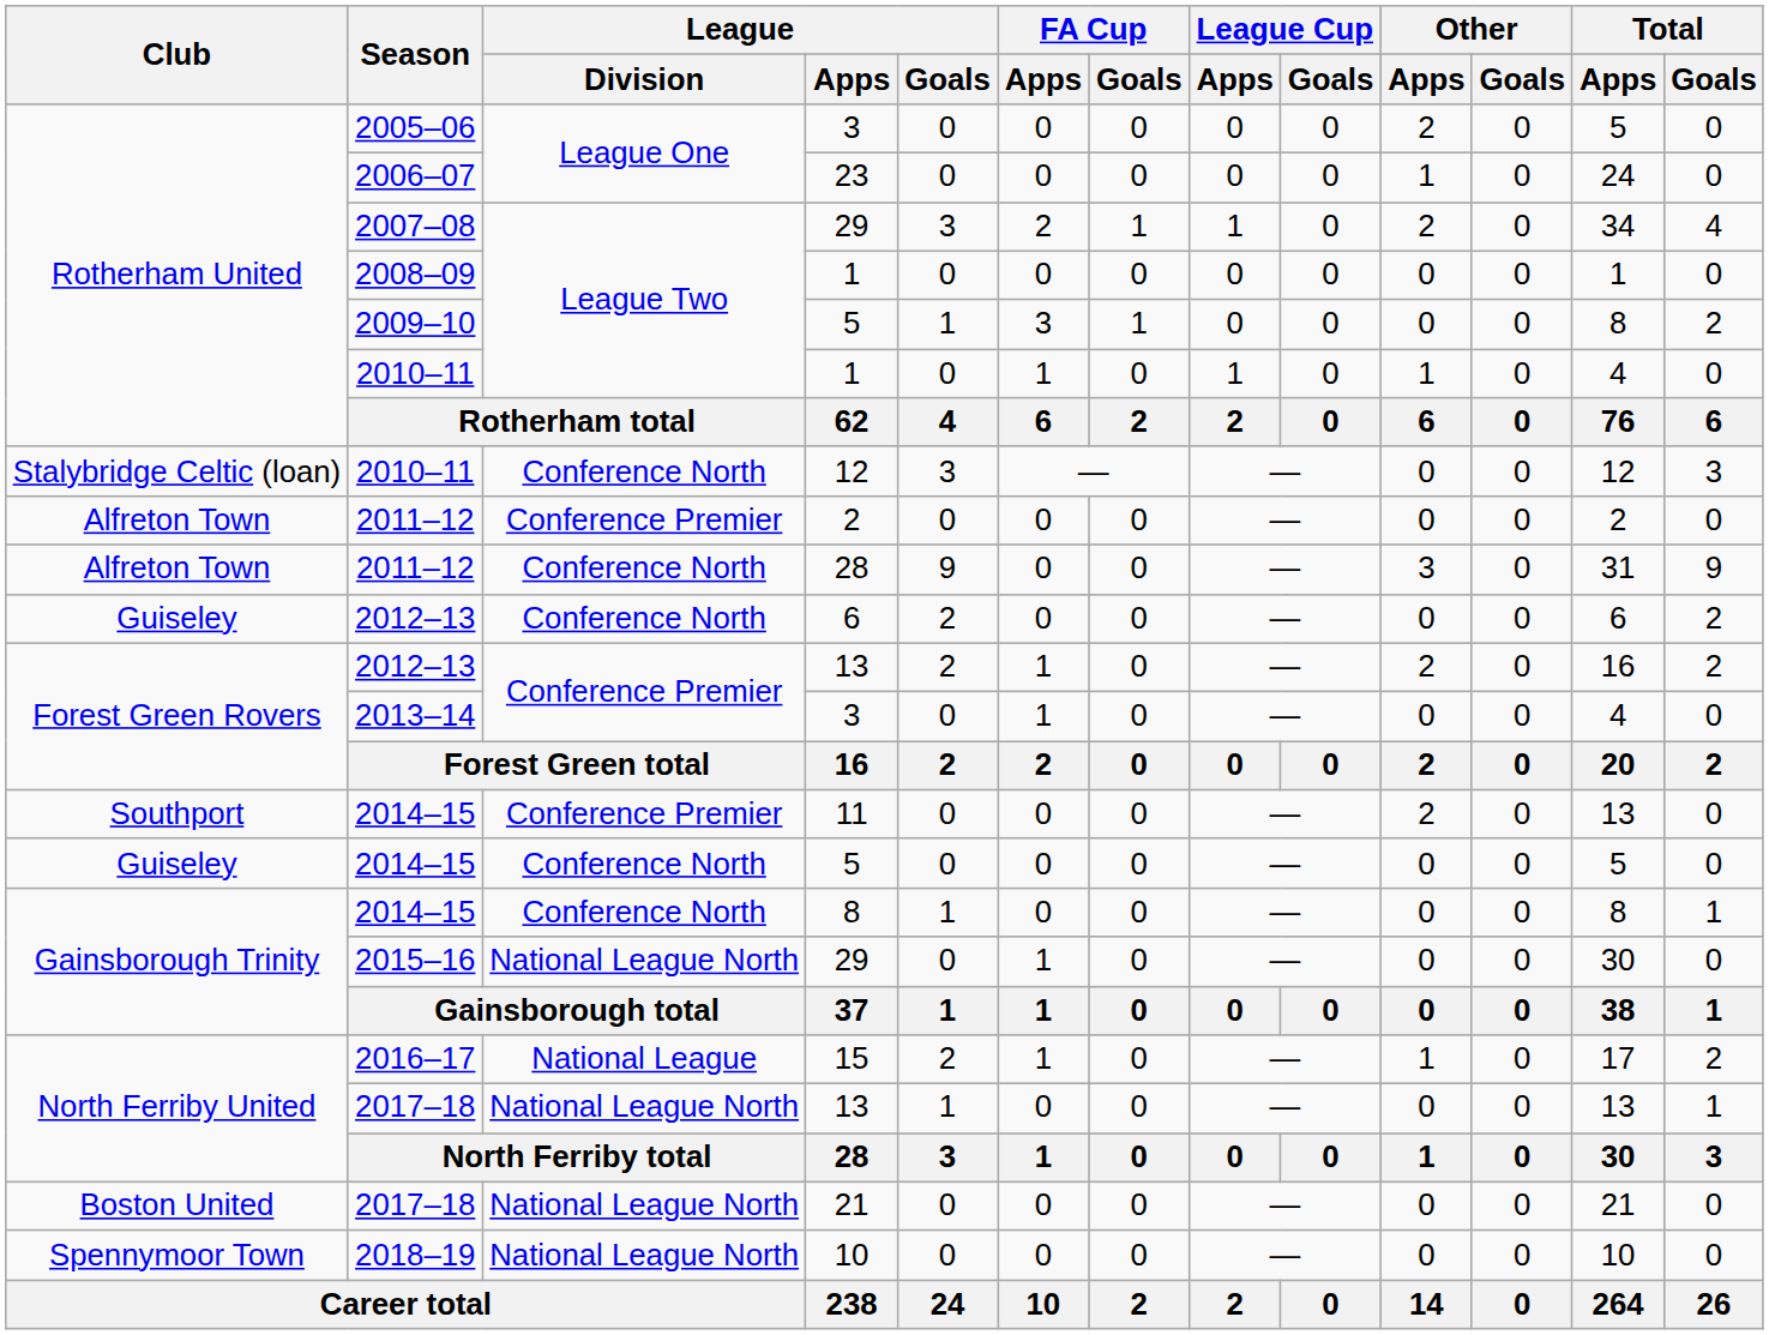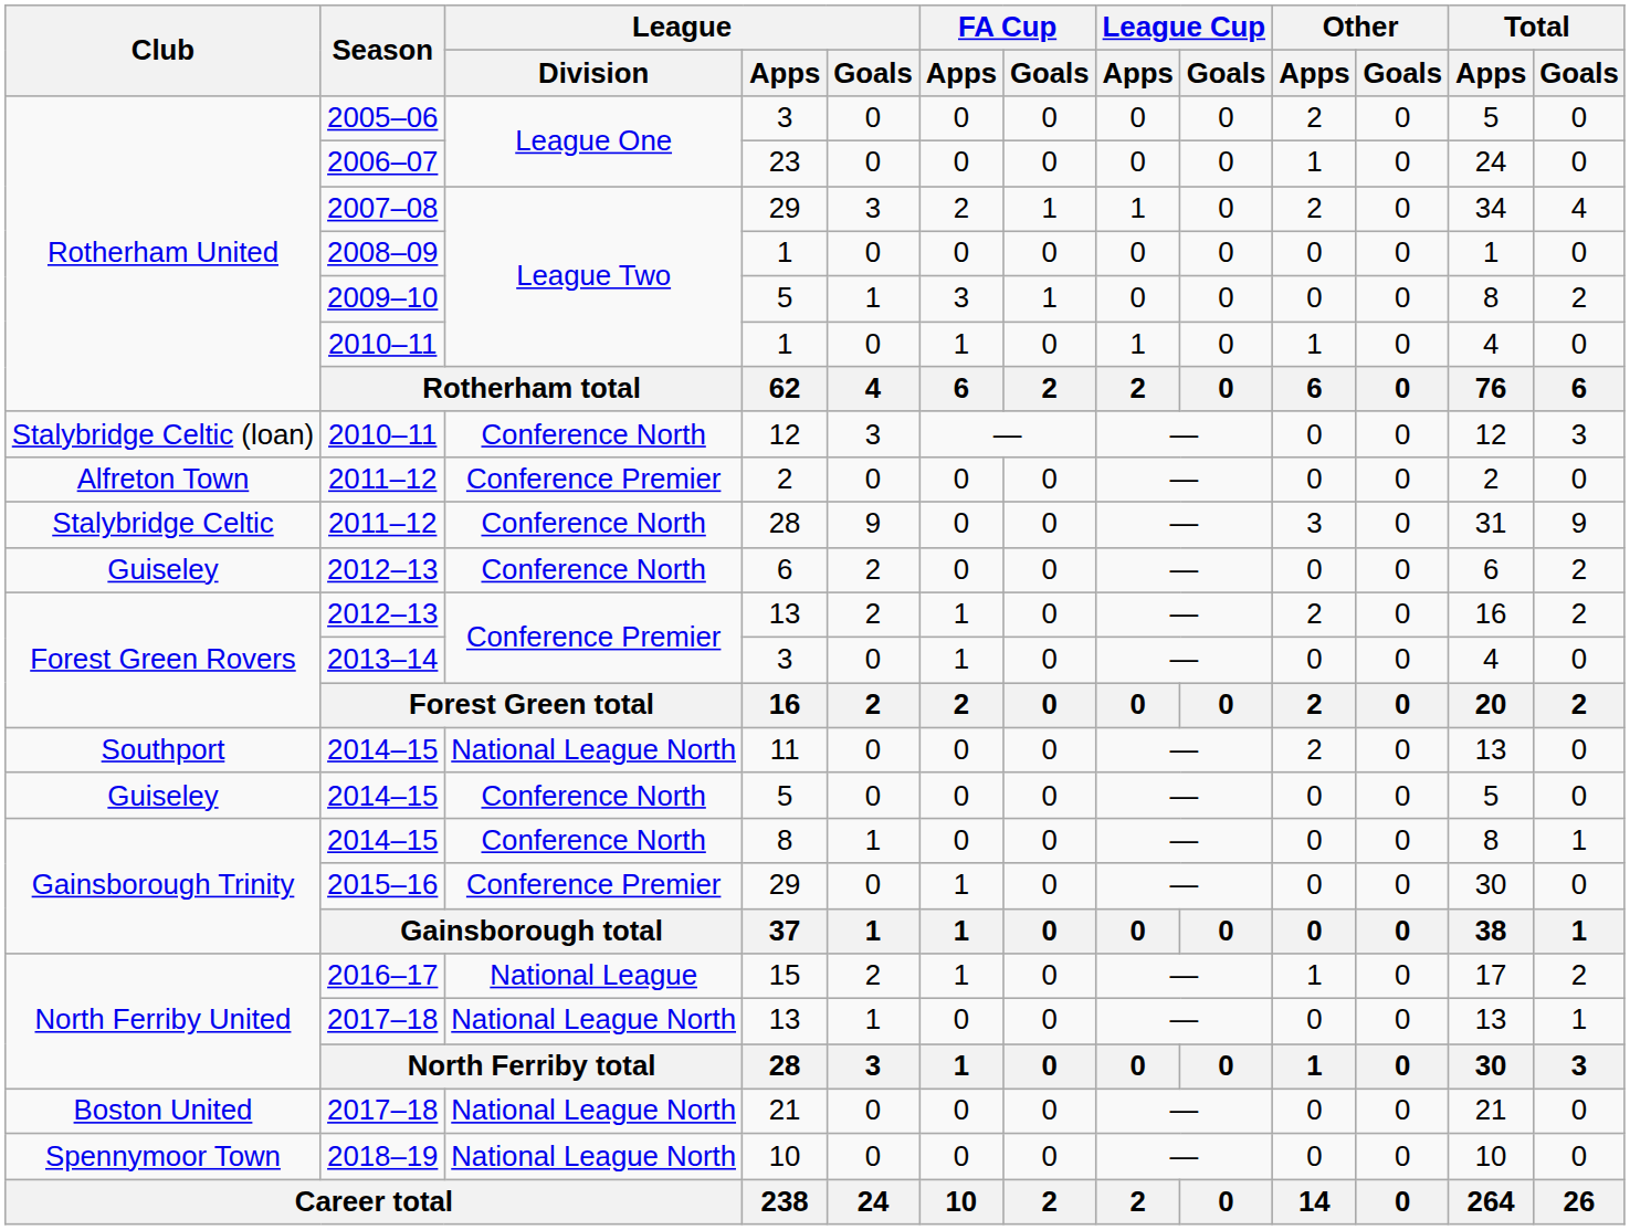 <table class="wikitable" style="text-align: center">
 <tr>
 <th rowspan="2">Club</th>
 <th rowspan="2">Season</th>
 <th colspan="3">League</th>
 <th colspan="2"><a href='#'>FA Cup</a></th>
 <th colspan="2"><a href='#'>League Cup</a></th>
 <th colspan="2">Other</th>
 <th colspan="2">Total</th>
 </tr>
 <tr>
 <th>Division</th>
 <th>Apps</th>
 <th>Goals</th>
 <th>Apps</th>
 <th>Goals</th>
 <th>Apps</th>
 <th>Goals</th>
 <th>Apps</th>
 <th>Goals</th>
 <th>Apps</th>
 <th>Goals</th>
 </tr>
 <tr>
 <td rowspan="7"><a href='#'>Rotherham United</a></td>
 <td><a href='#'>2005–06</a></td>
 <td rowspan="2"><a href='#'>League One</a></td>
 <td>3</td>
 <td>0</td>
 <td>0</td>
 <td>0</td>
 <td>0</td>
 <td>0</td>
 <td>2</td>
 <td>0</td>
 <td>5</td>
 <td>0</td>
 </tr>
 <tr>
 <td><a href='#'>2006–07</a></td>
 <td>23</td>
 <td>0</td>
 <td>0</td>
 <td>0</td>
 <td>0</td>
 <td>0</td>
 <td>1</td>
 <td>0</td>
 <td>24</td>
 <td>0</td>
 </tr>
 <tr>
 <td><a href='#'>2007–08</a></td>
 <td rowspan="4"><a href='#'>League Two</a></td>
 <td>29</td>
 <td>3</td>
 <td>2</td>
 <td>1</td>
 <td>1</td>
 <td>0</td>
 <td>2</td>
 <td>0</td>
 <td>34</td>
 <td>4</td>
 </tr>
 <tr>
 <td><a href='#'>2008–09</a></td>
 <td>1</td>
 <td>0</td>
 <td>0</td>
 <td>0</td>
 <td>0</td>
 <td>0</td>
 <td>0</td>
 <td>0</td>
 <td>1</td>
 <td>0</td>
 </tr>
 <tr>
 <td><a href='#'>2009–10</a></td>
 <td>5</td>
 <td>1</td>
 <td>3</td>
 <td>1</td>
 <td>0</td>
 <td>0</td>
 <td>0</td>
 <td>0</td>
 <td>8</td>
 <td>2</td>
 </tr>
 <tr>
 <td><a href='#'>2010–11</a></td>
 <td>1</td>
 <td>0</td>
 <td>1</td>
 <td>0</td>
 <td>1</td>
 <td>0</td>
 <td>1</td>
 <td>0</td>
 <td>4</td>
 <td>0</td>
 </tr>
 <tr>
 <th colspan="2">Rotherham total</th>
 <th>62</th>
 <th>4</th>
 <th>6</th>
 <th>2</th>
 <th>2</th>
 <th>0</th>
 <th>6</th>
 <th>0</th>
 <th>76</th>
 <th>6</th>
 </tr>
 <tr>
 <td><a href='#'>Stalybridge Celtic</a> (loan)</td>
 <td><a href='#'>2010–11</a></td>
 <td><a href='#'>Conference North</a></td>
 <td>12</td>
 <td>3</td>
 <td colspan="2">—</td>
 <td colspan="2">—</td>
 <td>0</td>
 <td>0</td>
 <td>12</td>
 <td>3</td>
 </tr>
 <tr>
 <td><a href='#'>Alfreton Town</a></td>
 <td><a href='#'>2011–12</a></td>
 <td><a href='#'>Conference Premier</a></td>
 <td>2</td>
 <td>0</td>
 <td>0</td>
 <td>0</td>
 <td colspan="2">—</td>
 <td>0</td>
 <td>0</td>
 <td>2</td>
 <td>0</td>
 </tr>
 <tr>
-<td><a href='#'>Alfreton Town</a></td>
+<td><a href='#'>Stalybridge Celtic</a></td>
 <td><a href='#'>2011–12</a></td>
 <td><a href='#'>Conference North</a></td>
 <td>28</td>
 <td>9</td>
 <td>0</td>
 <td>0</td>
 <td colspan="2">—</td>
 <td>3</td>
 <td>0</td>
 <td>31</td>
 <td>9</td>
 </tr>
 <tr>
 <td><a href='#'>Guiseley</a></td>
 <td><a href='#'>2012–13</a></td>
 <td><a href='#'>Conference North</a></td>
 <td>6</td>
 <td>2</td>
 <td>0</td>
 <td>0</td>
 <td colspan="2">—</td>
 <td>0</td>
 <td>0</td>
 <td>6</td>
 <td>2</td>
 </tr>
 <tr>
 <td rowspan="3"><a href='#'>Forest Green Rovers</a></td>
 <td><a href='#'>2012–13</a></td>
 <td rowspan="2"><a href='#'>Conference Premier</a></td>
 <td>13</td>
 <td>2</td>
 <td>1</td>
 <td>0</td>
 <td colspan="2">—</td>
 <td>2</td>
 <td>0</td>
 <td>16</td>
 <td>2</td>
 </tr>
 <tr>
 <td><a href='#'>2013–14</a></td>
 <td>3</td>
 <td>0</td>
 <td>1</td>
 <td>0</td>
 <td colspan="2">—</td>
 <td>0</td>
 <td>0</td>
 <td>4</td>
 <td>0</td>
 </tr>
 <tr>
 <th colspan="2">Forest Green total</th>
 <th>16</th>
 <th>2</th>
 <th>2</th>
 <th>0</th>
 <th>0</th>
 <th>0</th>
 <th>2</th>
 <th>0</th>
 <th>20</th>
 <th>2</th>
 </tr>
 <tr>
 <td><a href='#'>Southport</a></td>
 <td><a href='#'>2014–15</a></td>
-<td><a href='#'>Conference Premier</a></td>
+<td><a href='#'>National League North</a></td>
 <td>11</td>
 <td>0</td>
 <td>0</td>
 <td>0</td>
 <td colspan="2">—</td>
 <td>2</td>
 <td>0</td>
 <td>13</td>
 <td>0</td>
 </tr>
 <tr>
 <td><a href='#'>Guiseley</a></td>
 <td><a href='#'>2014–15</a></td>
 <td><a href='#'>Conference North</a></td>
 <td>5</td>
 <td>0</td>
 <td>0</td>
 <td>0</td>
 <td colspan="2">—</td>
 <td>0</td>
 <td>0</td>
 <td>5</td>
 <td>0</td>
 </tr>
 <tr>
 <td rowspan="3"><a href='#'>Gainsborough Trinity</a></td>
 <td><a href='#'>2014–15</a></td>
 <td><a href='#'>Conference North</a></td>
 <td>8</td>
 <td>1</td>
 <td>0</td>
 <td>0</td>
 <td colspan="2">—</td>
 <td>0</td>
 <td>0</td>
 <td>8</td>
 <td>1</td>
 </tr>
 <tr>
 <td><a href='#'>2015–16</a></td>
-<td><a href='#'>National League North</a></td>
+<td><a href='#'>Conference Premier</a></td>
 <td>29</td>
 <td>0</td>
 <td>1</td>
 <td>0</td>
 <td colspan="2">—</td>
 <td>0</td>
 <td>0</td>
 <td>30</td>
 <td>0</td>
 </tr>
 <tr>
 <th colspan="2">Gainsborough total</th>
 <th>37</th>
 <th>1</th>
 <th>1</th>
 <th>0</th>
 <th>0</th>
 <th>0</th>
 <th>0</th>
 <th>0</th>
 <th>38</th>
 <th>1</th>
 </tr>
 <tr>
 <td rowspan="3"><a href='#'>North Ferriby United</a></td>
 <td><a href='#'>2016–17</a></td>
 <td><a href='#'>National League</a></td>
 <td>15</td>
 <td>2</td>
 <td>1</td>
 <td>0</td>
 <td colspan="2">—</td>
 <td>1</td>
 <td>0</td>
 <td>17</td>
 <td>2</td>
 </tr>
 <tr>
 <td><a href='#'>2017–18</a></td>
 <td><a href='#'>National League North</a></td>
 <td>13</td>
 <td>1</td>
 <td>0</td>
 <td>0</td>
 <td colspan="2">—</td>
 <td>0</td>
 <td>0</td>
 <td>13</td>
 <td>1</td>
 </tr>
 <tr>
 <th colspan="2">North Ferriby total</th>
 <th>28</th>
 <th>3</th>
 <th>1</th>
 <th>0</th>
 <th>0</th>
 <th>0</th>
 <th>1</th>
 <th>0</th>
 <th>30</th>
 <th>3</th>
 </tr>
 <tr>
 <td><a href='#'>Boston United</a></td>
 <td><a href='#'>2017–18</a></td>
 <td><a href='#'>National League North</a></td>
 <td>21</td>
 <td>0</td>
 <td>0</td>
 <td>0</td>
 <td colspan="2">—</td>
 <td>0</td>
 <td>0</td>
 <td>21</td>
 <td>0</td>
 </tr>
 <tr>
 <td><a href='#'>Spennymoor Town</a></td>
 <td><a href='#'>2018–19</a></td>
 <td><a href='#'>National League North</a></td>
 <td>10</td>
 <td>0</td>
 <td>0</td>
 <td>0</td>
 <td colspan="2">—</td>
 <td>0</td>
 <td>0</td>
 <td>10</td>
 <td>0</td>
 </tr>
 <tr>
 <th colspan="3">Career total</th>
 <th>238</th>
 <th>24</th>
 <th>10</th>
 <th>2</th>
 <th>2</th>
 <th>0</th>
 <th>14</th>
 <th>0</th>
 <th>264</th>
 <th>26</th>
 </tr>
 </table>
